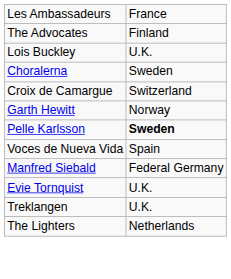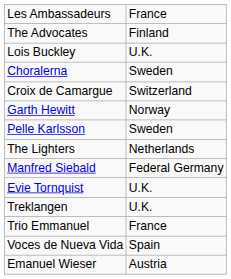 <table class="wikitable">
 <tr>
 <td>Les  Ambassadeurs</td>
 <td>France</td>
 </tr>
 <tr>
 <td>The Advocates</td>
 <td>Finland</td>
 </tr>
 <tr>
 <td>Lois Buckley</td>
 <td>U.K.</td>
 </tr>
 <tr>
 <td><a href='#'>Choralerna</a></td>
 <td>Sweden</td>
 </tr>
 <tr>
 <td>Croix de Camargue</td>
 <td>Switzerland</td>
 </tr>
 <tr>
 <td><a href='#'>Garth Hewitt</a></td>
 <td>Norway</td>
 </tr>
 <tr>
 <td><a href='#'>Pelle Karlsson</a></td>
-<td><strong>Sweden</strong></td>
+<td>Sweden</td>
 </tr>
 <tr>
-<td>Voces de  Nueva Vida</td>
-<td>Spain</td>
+<td>The Lighters</td>
+<td>Netherlands</td>
 </tr>
 <tr>
 <td><a href='#'>Manfred Siebald</a></td>
 <td>Federal Germany</td>
 </tr>
 <tr>
 <td><a href='#'>Evie Tornquist</a></td>
 <td>U.K.</td>
 </tr>
 <tr>
 <td>Treklangen</td>
 <td>U.K.</td>
 </tr>
 <tr>
-<td>The Lighters</td>
-<td>Netherlands</td>
+<td>Trio Emmanuel</td>
+<td>France</td>
+</tr>
+<tr>
+<td>Voces de  Nueva Vida</td>
+<td>Spain</td>
+</tr>
+<tr>
+<td>Emanuel  Wieser</td>
+<td>Austria</td>
 </tr>
 </table>
